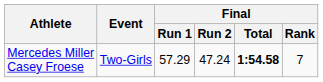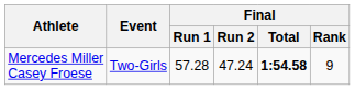 <table class="wikitable">
 <tr>
 <th rowspan=2>Athlete</th>
 <th rowspan=2>Event</th>
 <th colspan=4>Final</th>
 </tr>
 <tr>
 <th>Run 1</th>
 <th>Run 2</th>
 <th>Total</th>
 <th>Rank</th>
 </tr>
 <tr>
 <td><a href='#'>Mercedes Miller</a><br><a href='#'>Casey Froese</a></td>
 <td><a href='#'>Two-Girls</a></td>
-<td align="center">57.29</td>
+<td align="center">57.28</td>
 <td align="center">47.24</td>
 <td align="center"><strong>1:54.58</strong></td>
-<td align="center">7</td>
+<td align="center">9</td>
 </tr>
 </table>
